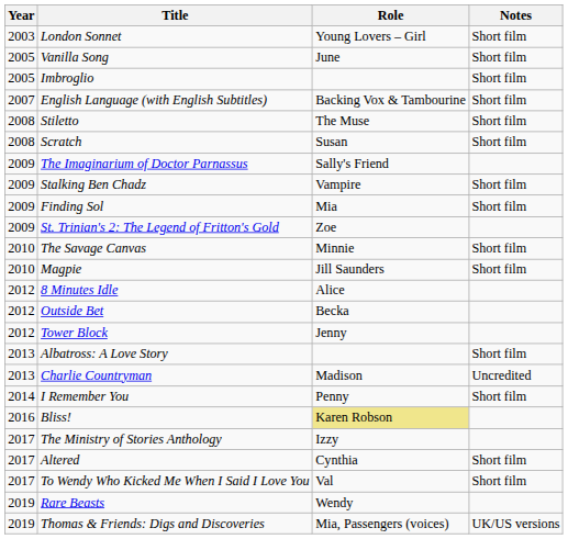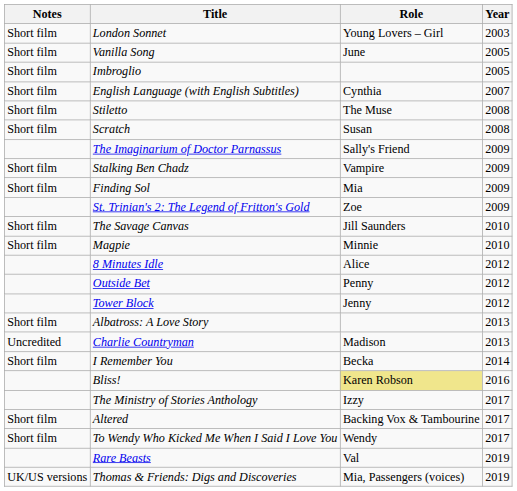 <table class="wikitable sortable">
 <tr>
-<th>Year</th>
+<th>Notes</th>
 <th>Title</th>
 <th>Role</th>
-<th>Notes</th>
+<th>Year</th>
 </tr>
 <tr>
-<td>2003</td>
+<td>Short film</td>
 <td><em>London Sonnet</em></td>
 <td>Young Lovers – Girl</td>
-<td>Short film</td>
+<td>2003</td>
 </tr>
 <tr>
-<td>2005</td>
+<td>Short film</td>
 <td><em>Vanilla Song</em></td>
 <td>June</td>
-<td>Short film</td>
+<td>2005</td>
 </tr>
 <tr>
-<td>2005</td>
+<td>Short film</td>
 <td><em>Imbroglio</em></td>
 <td></td>
-<td>Short film</td>
+<td>2005</td>
 </tr>
 <tr>
+<td>Short film</td>
+<td><em>English Language (with English Subtitles)</em></td>
+<td>Cynthia</td>
 <td>2007</td>
-<td><em>English Language (with English Subtitles)</em></td>
-<td>Backing Vox & Tambourine</td>
-<td>Short film</td>
 </tr>
 <tr>
-<td>2008</td>
+<td>Short film</td>
 <td><em>Stiletto</em></td>
 <td>The Muse</td>
-<td>Short film</td>
+<td>2008</td>
 </tr>
 <tr>
-<td>2008</td>
+<td>Short film</td>
 <td><em>Scratch</em></td>
 <td>Susan</td>
-<td>Short film</td>
+<td>2008</td>
 </tr>
 <tr>
-<td>2009</td>
+<td></td>
 <td><em><a href='#'>The Imaginarium of Doctor Parnassus</a></em></td>
 <td>Sally's Friend</td>
-<td></td>
+<td>2009</td>
 </tr>
 <tr>
-<td>2009</td>
+<td>Short film</td>
 <td><em>Stalking Ben Chadz</em></td>
 <td>Vampire</td>
-<td>Short film</td>
+<td>2009</td>
 </tr>
 <tr>
-<td>2009</td>
+<td>Short film</td>
 <td><em>Finding Sol</em></td>
 <td>Mia</td>
-<td>Short film</td>
+<td>2009</td>
 </tr>
 <tr>
-<td>2009</td>
+<td></td>
 <td><em><a href='#'>St. Trinian's 2: The Legend of Fritton's Gold</a></em></td>
 <td>Zoe</td>
-<td></td>
+<td>2009</td>
 </tr>
 <tr>
+<td>Short film</td>
+<td><em>The Savage Canvas</em></td>
+<td>Jill Saunders</td>
 <td>2010</td>
-<td><em>The Savage Canvas</em></td>
-<td>Minnie</td>
-<td>Short film</td>
 </tr>
 <tr>
+<td>Short film</td>
+<td><em>Magpie</em></td>
+<td>Minnie</td>
 <td>2010</td>
-<td><em>Magpie</em></td>
-<td>Jill Saunders</td>
-<td>Short film</td>
 </tr>
 <tr>
-<td>2012</td>
+<td></td>
 <td><em><a href='#'>8 Minutes Idle</a></em></td>
 <td>Alice</td>
-<td></td>
+<td>2012</td>
 </tr>
 <tr>
+<td></td>
+<td><em><a href='#'>Outside Bet</a></em></td>
+<td>Penny</td>
 <td>2012</td>
-<td><em><a href='#'>Outside Bet</a></em></td>
-<td>Becka</td>
-<td></td>
 </tr>
 <tr>
-<td>2012</td>
+<td></td>
 <td><em><a href='#'>Tower Block</a></em></td>
 <td>Jenny</td>
-<td></td>
+<td>2012</td>
 </tr>
 <tr>
-<td>2013</td>
+<td>Short film</td>
 <td><em>Albatross: A Love Story</em></td>
 <td></td>
-<td>Short film</td>
+<td>2013</td>
 </tr>
 <tr>
-<td>2013</td>
+<td>Uncredited</td>
 <td><em><a href='#'>Charlie Countryman</a></em></td>
 <td>Madison</td>
-<td>Uncredited</td>
+<td>2013</td>
 </tr>
 <tr>
+<td>Short film</td>
+<td><em>I Remember You</em></td>
+<td>Becka</td>
 <td>2014</td>
-<td><em>I Remember You</em></td>
-<td>Penny</td>
-<td>Short film</td>
 </tr>
 <tr>
-<td>2016</td>
+<td></td>
 <td><em>Bliss!</em></td>
 <td style="background: khaki;">Karen Robson</td>
-<td></td>
+<td>2016</td>
 </tr>
 <tr>
-<td>2017</td>
+<td></td>
 <td><em>The Ministry of Stories Anthology</em></td>
 <td>Izzy</td>
-<td></td>
+<td>2017</td>
 </tr>
 <tr>
+<td>Short film</td>
+<td><em>Altered</em></td>
+<td>Backing Vox & Tambourine</td>
 <td>2017</td>
-<td><em>Altered</em></td>
-<td>Cynthia</td>
-<td>Short film</td>
 </tr>
 <tr>
+<td>Short film</td>
+<td><em>To Wendy Who Kicked Me When I Said I Love You</em></td>
+<td>Wendy</td>
 <td>2017</td>
-<td><em>To Wendy Who Kicked Me When I Said I Love You</em></td>
-<td>Val</td>
-<td>Short film</td>
 </tr>
 <tr>
+<td></td>
+<td><em><a href='#'>Rare Beasts</a></em></td>
+<td>Val</td>
 <td>2019</td>
-<td><em><a href='#'>Rare Beasts</a></em></td>
-<td>Wendy</td>
-<td></td>
 </tr>
 <tr>
-<td>2019</td>
+<td>UK/US versions</td>
 <td><em>Thomas & Friends: Digs and Discoveries</em></td>
 <td>Mia, Passengers (voices)</td>
-<td>UK/US versions</td>
+<td>2019</td>
 </tr>
 </table>
